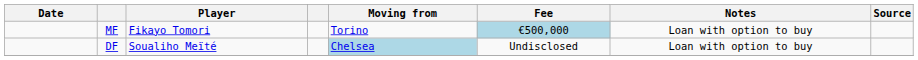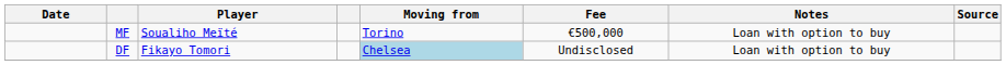 <table class="wikitable sortable">
 <tr>
 <th style="width:110px">Date</th>
 <th style="width:30px"></th>
 <th style="width:220px">Player</th>
 <th style="width:20px"></th>
 <th style="width:180px">Moving from</th>
 <th style="width:160px">Fee</th>
 <th style="width:320px" class="unsortable">Notes</th>
 <th style="width:35px">Source</th>
 </tr>
 <tr>
 <td></td>
 <td style="text-align:center"><a href='#'>MF</a></td>
-<td> <a href='#'>Fikayo Tomori</a></td>
+<td> <a href='#'>Soualiho Meïté</a></td>
 <td style="text-align:center"></td>
 <td> <a href='#'>Torino</a></td>
-<td style="background: lightblue; text-align:center">€500,000</td>
+<td style="text-align:center">€500,000</td>
 <td style="text-align:center">Loan with option to buy</td>
 <td></td>
 </tr>
 <tr>
 <td></td>
 <td style="text-align:center"><a href='#'>DF</a></td>
-<td> <a href='#'>Soualiho Meïté</a></td>
+<td> <a href='#'>Fikayo Tomori</a></td>
 <td style="text-align:center"></td>
 <td style="background: lightblue;"> <a href='#'>Chelsea</a></td>
 <td style="text-align:center">Undisclosed</td>
 <td style="text-align:center">Loan with option to buy</td>
 <td></td>
 </tr>
 <tr>
 </tr>
 </table>
